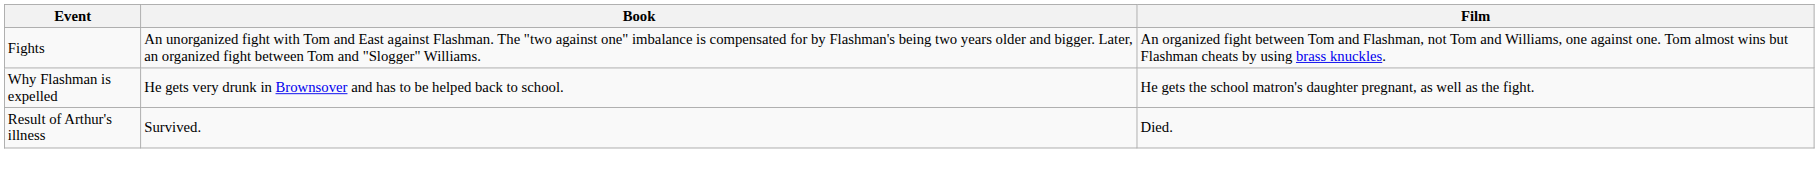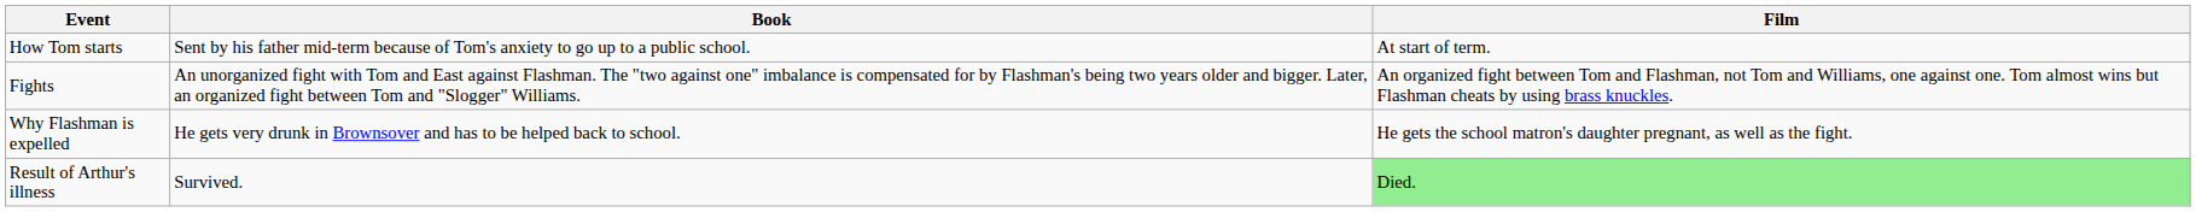 <table class="wikitable">
 <tr>
 <th>Event</th>
 <th>Book</th>
 <th>Film</th>
+</tr>
+<tr>
+<td>How Tom starts</td>
+<td>Sent by his father mid-term because of Tom's anxiety to go up to a public school.</td>
+<td>At start of term.</td>
 </tr>
 <tr>
 <td>Fights</td>
 <td>An unorganized fight with Tom and East against Flashman. The "two against one" imbalance is compensated for by Flashman's being two years older and bigger.  Later, an organized fight between Tom and "Slogger" Williams.</td>
 <td>An organized fight between Tom and Flashman, not Tom and Williams, one against one. Tom almost wins but Flashman cheats by using <a href='#'>brass knuckles</a>.</td>
 </tr>
 <tr>
 <td>Why Flashman is expelled</td>
 <td>He gets very drunk in <a href='#'>Brownsover</a> and has to be helped back to school.</td>
 <td>He gets the school matron's daughter pregnant, as well as the fight.</td>
 </tr>
 <tr>
 <td>Result of Arthur's illness</td>
 <td>Survived.</td>
-<td>Died.</td>
+<td style="background: lightgreen;">Died.</td>
 </tr>
 </table>
